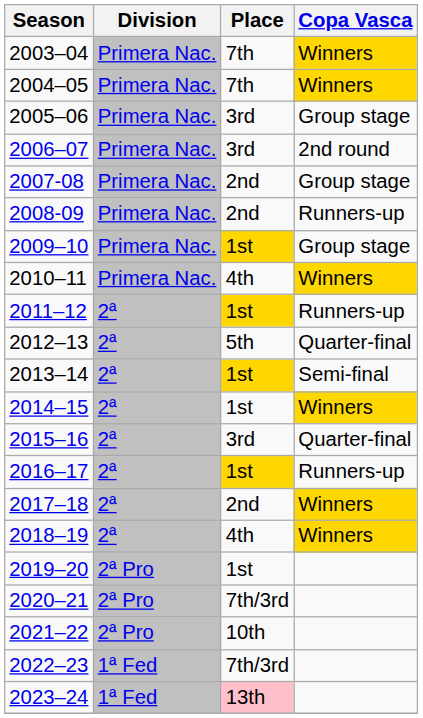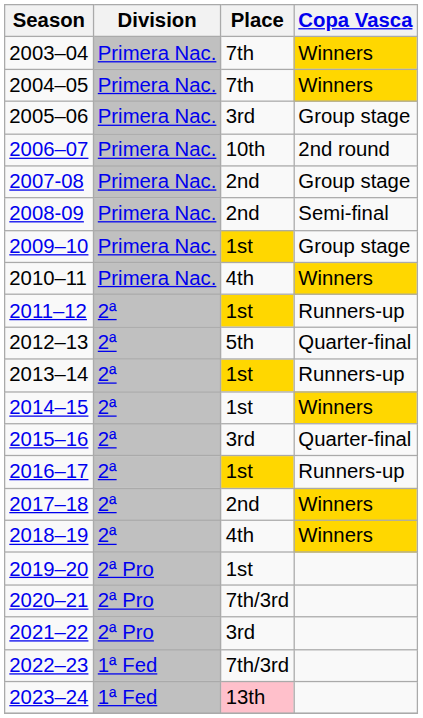 <table class="wikitable">
 <tr style="background:#f0f6fa;">
 <th>Season</th>
 <th>Division</th>
 <th>Place</th>
 <th><a href='#'>Copa Vasca</a></th>
 </tr>
 <tr>
 <td>2003–04</td>
 <td bgcolor=silver><a href='#'>Primera Nac.</a></td>
 <td>7th</td>
 <td bgcolor=gold>Winners</td>
 </tr>
 <tr>
 <td>2004–05</td>
 <td bgcolor=silver><a href='#'>Primera Nac.</a></td>
 <td>7th</td>
 <td bgcolor=gold>Winners</td>
 </tr>
 <tr>
 <td>2005–06</td>
 <td bgcolor=silver><a href='#'>Primera Nac.</a></td>
 <td>3rd</td>
 <td>Group stage</td>
 </tr>
 <tr>
 <td><a href='#'>2006–07</a></td>
 <td bgcolor=silver><a href='#'>Primera Nac.</a></td>
-<td>3rd</td>
+<td>10th</td>
 <td>2nd round</td>
 </tr>
 <tr>
 <td><a href='#'>2007-08</a></td>
 <td bgcolor=silver><a href='#'>Primera Nac.</a></td>
 <td>2nd</td>
 <td>Group stage</td>
 </tr>
 <tr>
 <td><a href='#'>2008-09</a></td>
 <td bgcolor=silver><a href='#'>Primera Nac.</a></td>
 <td>2nd</td>
-<td>Runners-up</td>
+<td>Semi-final</td>
 </tr>
 <tr>
 <td><a href='#'>2009–10</a></td>
 <td bgcolor=silver><a href='#'>Primera Nac.</a></td>
 <td bgcolor=gold>1st</td>
 <td>Group stage</td>
 </tr>
 <tr>
 <td>2010–11</td>
 <td bgcolor=silver><a href='#'>Primera Nac.</a></td>
 <td>4th</td>
 <td bgcolor=gold>Winners</td>
 </tr>
 <tr>
 <td><a href='#'>2011–12</a></td>
 <td bgcolor=silver><a href='#'>2ª</a></td>
 <td bgcolor=gold>1st</td>
 <td>Runners-up</td>
 </tr>
 <tr>
 <td>2012–13</td>
 <td bgcolor=silver><a href='#'>2ª</a></td>
 <td>5th</td>
 <td>Quarter-final</td>
 </tr>
 <tr>
 <td>2013–14</td>
 <td bgcolor=silver><a href='#'>2ª</a></td>
 <td bgcolor=gold>1st</td>
-<td>Semi-final</td>
+<td>Runners-up</td>
 </tr>
 <tr>
 <td><a href='#'>2014–15</a></td>
 <td bgcolor=silver><a href='#'>2ª</a></td>
 <td>1st</td>
 <td bgcolor=gold>Winners</td>
 </tr>
 <tr>
 <td><a href='#'>2015–16</a></td>
 <td bgcolor=silver><a href='#'>2ª</a></td>
 <td>3rd</td>
 <td>Quarter-final</td>
 </tr>
 <tr>
 <td><a href='#'>2016–17</a></td>
 <td bgcolor=silver><a href='#'>2ª</a></td>
 <td bgcolor=gold>1st</td>
 <td>Runners-up</td>
 </tr>
 <tr>
 <td><a href='#'>2017–18</a></td>
 <td bgcolor=silver><a href='#'>2ª</a></td>
 <td>2nd</td>
 <td bgcolor=gold>Winners</td>
 </tr>
 <tr>
 <td><a href='#'>2018–19</a></td>
 <td bgcolor=silver><a href='#'>2ª</a></td>
 <td>4th</td>
 <td bgcolor=gold>Winners</td>
 </tr>
 <tr>
 <td><a href='#'>2019–20</a></td>
 <td bgcolor=silver><a href='#'>2ª Pro</a></td>
 <td>1st</td>
 <td></td>
 </tr>
 <tr>
 <td><a href='#'>2020–21</a></td>
 <td bgcolor=silver><a href='#'>2ª Pro</a></td>
 <td>7th/3rd</td>
 <td></td>
 </tr>
 <tr>
 <td><a href='#'>2021–22</a></td>
 <td style="background:silver;"><a href='#'>2ª Pro</a></td>
-<td>10th</td>
+<td>3rd</td>
 <td></td>
 </tr>
 <tr>
 <td><a href='#'>2022–23</a></td>
 <td style="background:silver;"><a href='#'>1ª Fed</a></td>
 <td>7th/3rd</td>
 <td></td>
 </tr>
 <tr>
 <td><a href='#'>2023–24</a></td>
 <td style="background:silver;"><a href='#'>1ª Fed</a></td>
 <td bgcolor=pink>13th</td>
 <td></td>
 </tr>
 <tr>
 </tr>
 </table>
